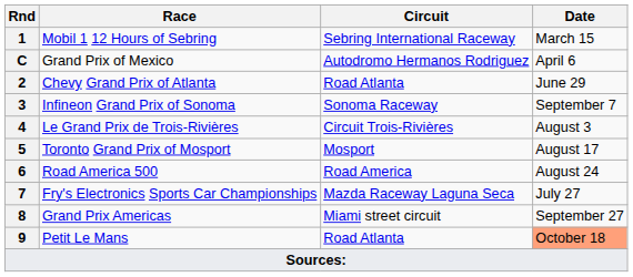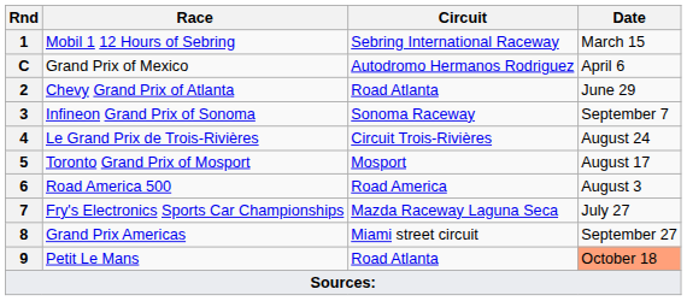 <table class="wikitable" style="font-size: 90%;">
 <tr>
 <th>Rnd</th>
 <th>Race</th>
 <th>Circuit</th>
 <th>Date</th>
 </tr>
 <tr>
 <th>1</th>
 <td><a href='#'>Mobil 1</a> <a href='#'>12 Hours of Sebring</a></td>
 <td><a href='#'>Sebring International Raceway</a></td>
 <td>March 15</td>
 </tr>
 <tr>
 <th>C</th>
 <td>Grand Prix of Mexico</td>
 <td><a href='#'>Autodromo Hermanos Rodriguez</a></td>
 <td>April 6</td>
 </tr>
 <tr>
 <th>2</th>
 <td><a href='#'>Chevy</a> <a href='#'>Grand Prix of Atlanta</a></td>
 <td><a href='#'>Road Atlanta</a></td>
 <td>June 29</td>
 </tr>
 <tr>
 <th>3</th>
 <td><a href='#'>Infineon</a> <a href='#'>Grand Prix of Sonoma</a></td>
 <td><a href='#'>Sonoma Raceway</a></td>
 <td>September 7</td>
 </tr>
 <tr>
 <th>4</th>
 <td><a href='#'>Le Grand Prix de Trois-Rivières</a></td>
 <td><a href='#'>Circuit Trois-Rivières</a></td>
-<td>August 3</td>
+<td>August 24</td>
 </tr>
 <tr>
 <th>5</th>
 <td><a href='#'>Toronto</a> <a href='#'>Grand Prix of Mosport</a></td>
 <td><a href='#'>Mosport</a></td>
 <td>August 17</td>
 </tr>
 <tr>
 <th>6</th>
 <td><a href='#'>Road America 500</a></td>
 <td><a href='#'>Road America</a></td>
-<td>August 24</td>
+<td>August 3</td>
 </tr>
 <tr>
 <th>7</th>
 <td><a href='#'>Fry's Electronics</a> <a href='#'>Sports Car Championships</a></td>
 <td><a href='#'>Mazda Raceway Laguna Seca</a></td>
 <td>July 27</td>
 </tr>
 <tr>
 <th>8</th>
 <td><a href='#'>Grand Prix Americas</a></td>
 <td><a href='#'>Miami</a> street circuit</td>
 <td>September 27</td>
 </tr>
 <tr>
 <th>9</th>
 <td><a href='#'>Petit Le Mans</a></td>
 <td><a href='#'>Road Atlanta</a></td>
 <td style="background: lightsalmon;">October 18</td>
 </tr>
 <tr class="sortbottom">
 <td colspan="4" style="background-color:#EAECF0;text-align:center"><strong>Sources:</strong></td>
 </tr>
 </table>
